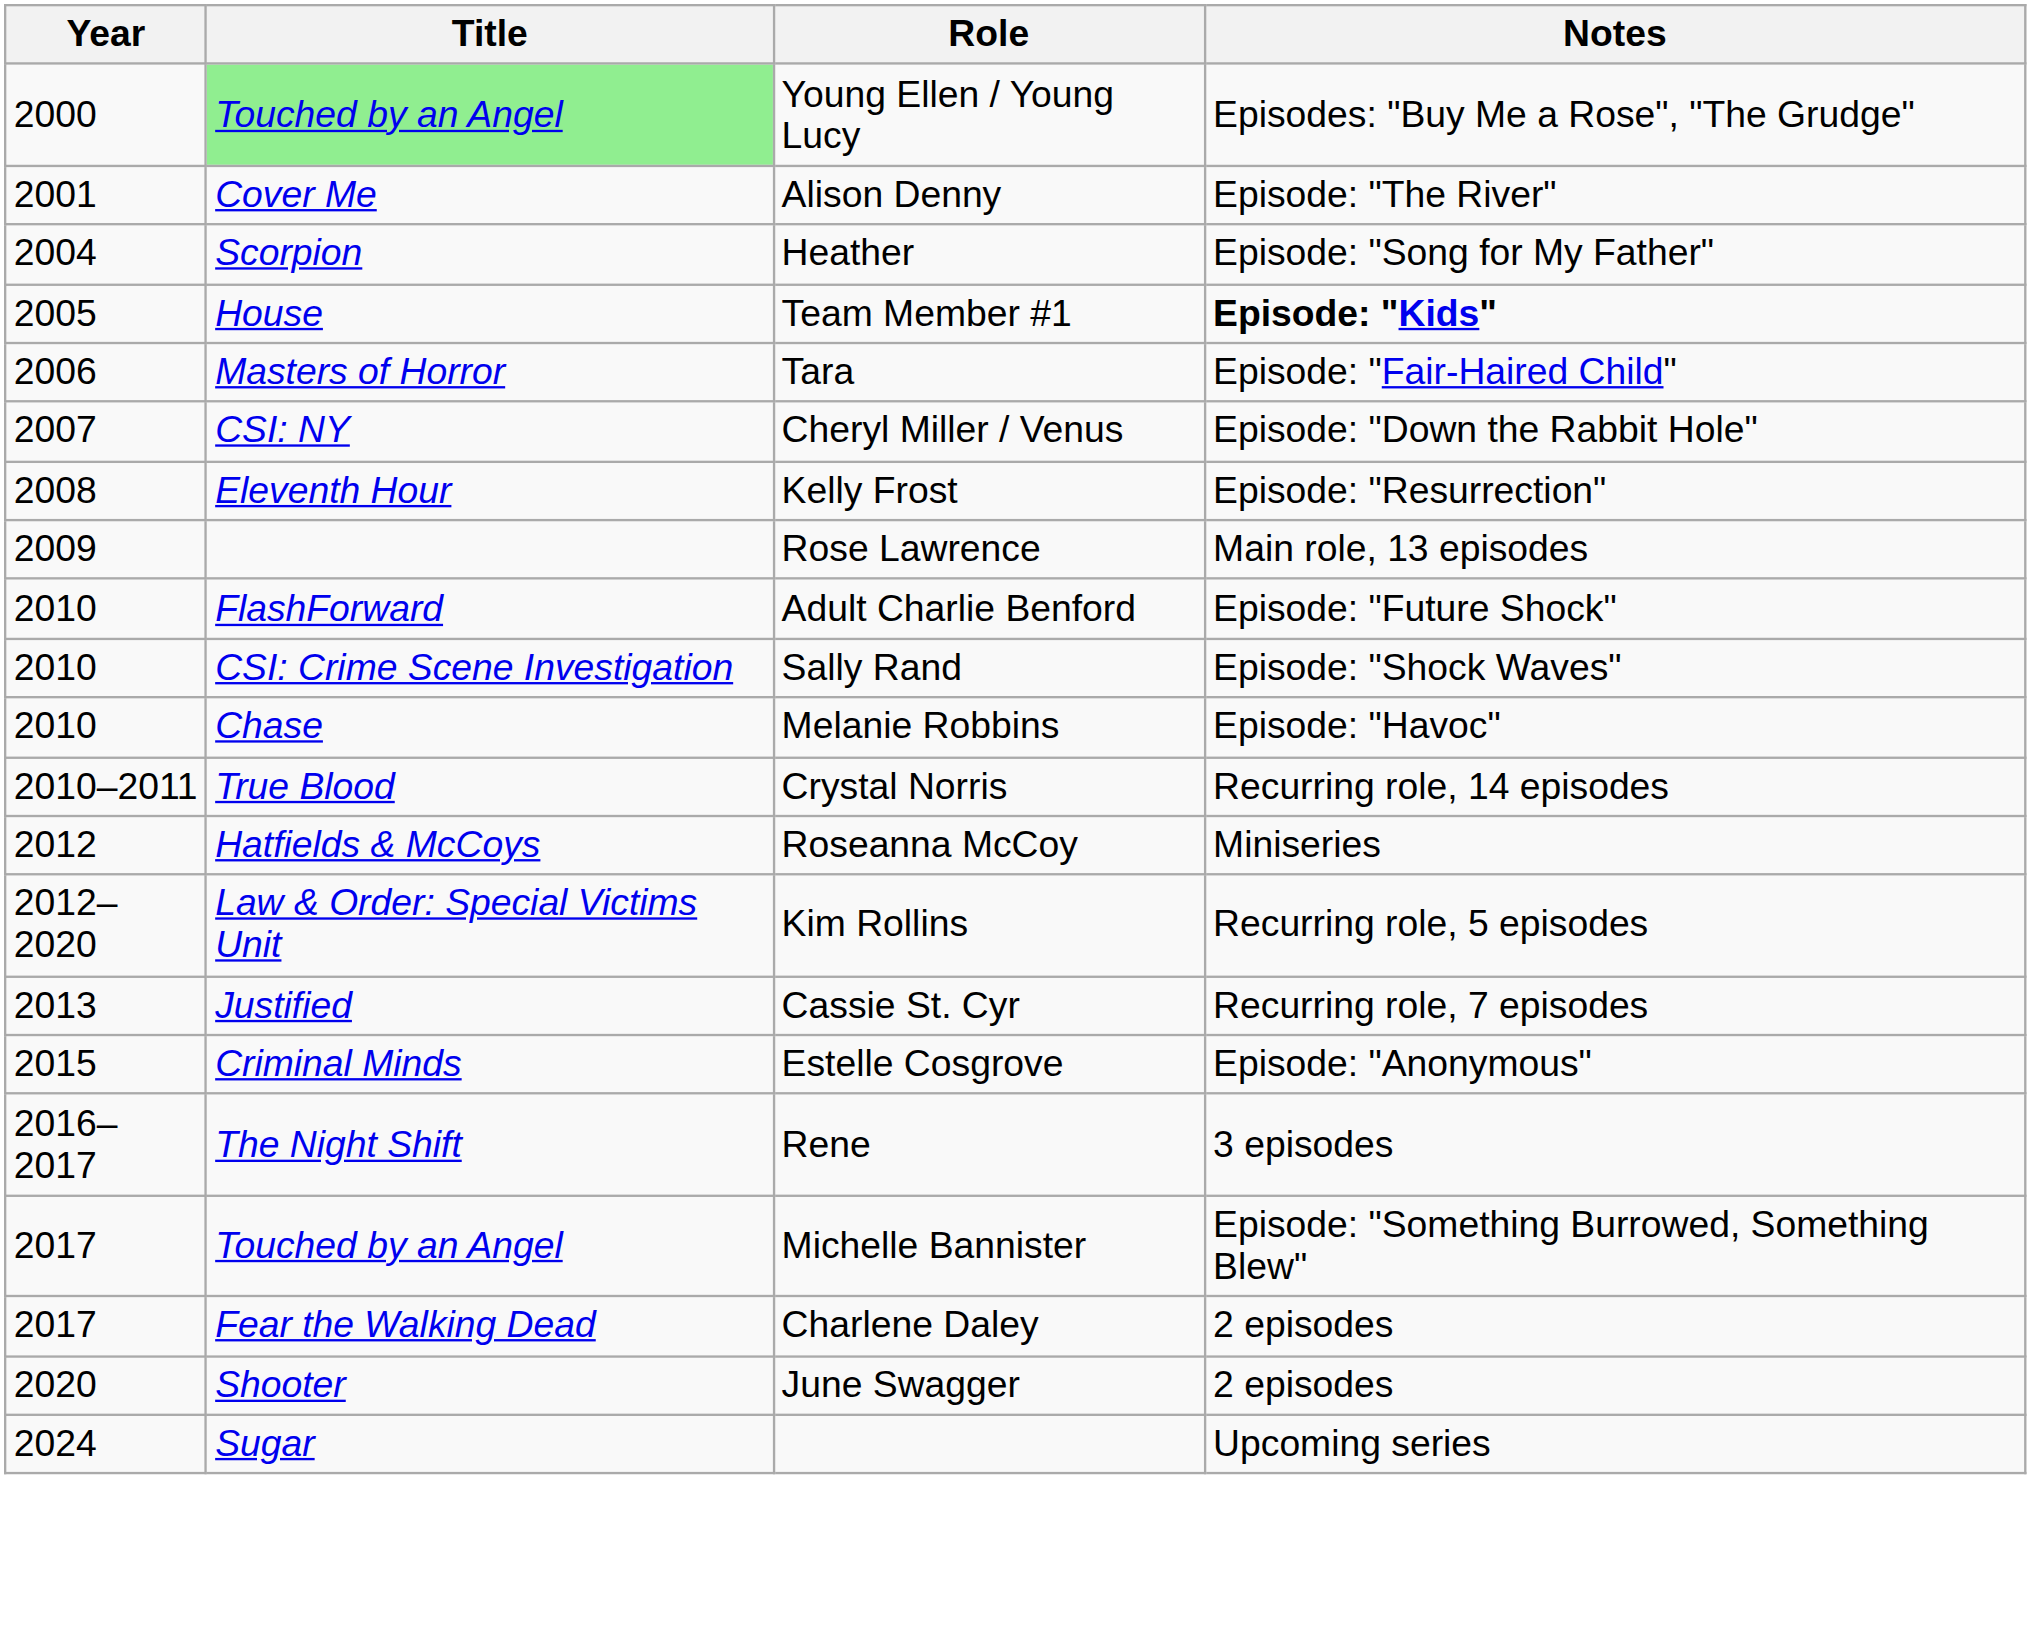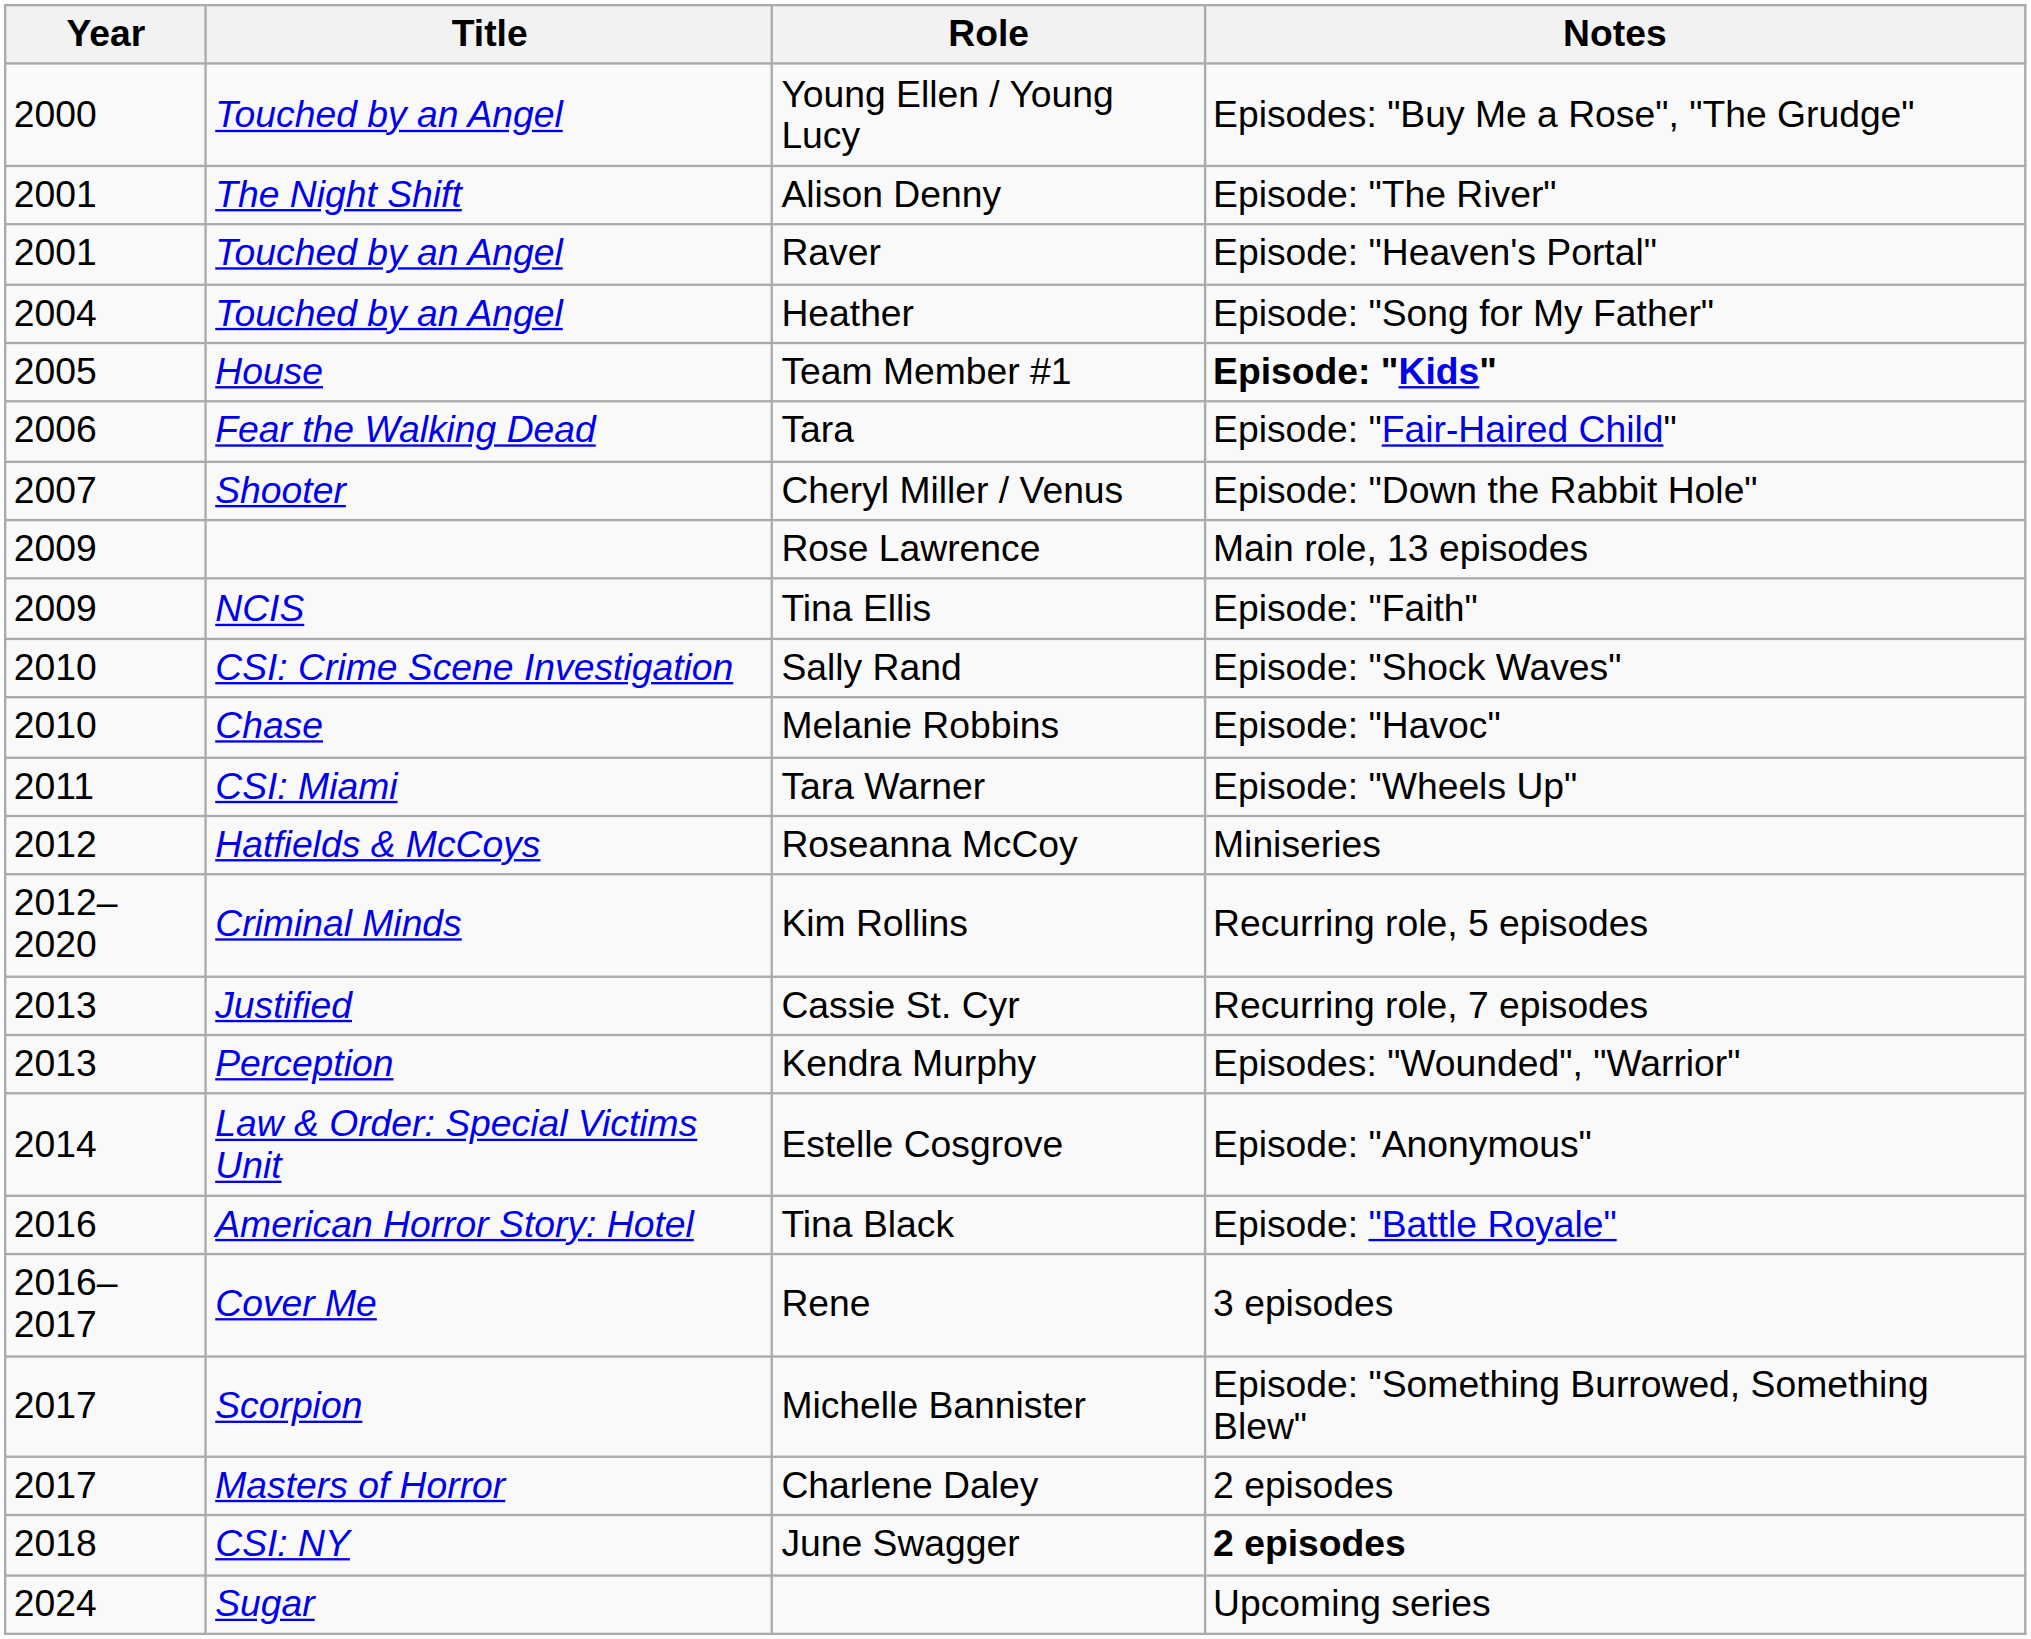 <table class="wikitable sortable">
 <tr>
 <th>Year</th>
 <th>Title</th>
 <th>Role</th>
 <th class="unsortable">Notes</th>
 </tr>
 <tr>
 <td>2000</td>
-<td style="background: lightgreen;"><em><a href='#'>Touched by an Angel</a></em></td>
+<td><em><a href='#'>Touched by an Angel</a></em></td>
 <td>Young Ellen / Young Lucy</td>
 <td>Episodes: "Buy Me a Rose", "The Grudge"</td>
 </tr>
 <tr>
 <td>2001</td>
-<td><em><a href='#'>Cover Me</a></em></td>
+<td><em><a href='#'>The Night Shift</a></em></td>
 <td>Alison Denny</td>
 <td>Episode: "The River"</td>
 </tr>
 <tr>
+<td>2001</td>
+<td><em><a href='#'>Touched by an Angel</a></em></td>
+<td>Raver</td>
+<td>Episode: "Heaven's Portal"</td>
+</tr>
+<tr>
 <td>2004</td>
-<td><em><a href='#'>Scorpion</a></em></td>
+<td><em><a href='#'>Touched by an Angel</a></em></td>
 <td>Heather</td>
 <td>Episode: "Song for My Father"</td>
 </tr>
 <tr>
 <td>2005</td>
 <td><em><a href='#'>House</a></em></td>
 <td>Team Member #1</td>
 <td><strong>Episode: "<a href='#'>Kids</a>"</strong></td>
 </tr>
 <tr>
 <td>2006</td>
-<td><em><a href='#'>Masters of Horror</a></em></td>
+<td><em><a href='#'>Fear the Walking Dead</a></em></td>
 <td>Tara</td>
 <td>Episode: "<a href='#'>Fair-Haired Child</a>"</td>
 </tr>
 <tr>
 <td>2007</td>
-<td><em><a href='#'>CSI: NY</a></em></td>
+<td><em><a href='#'>Shooter</a></em></td>
 <td>Cheryl Miller / Venus</td>
 <td>Episode: "Down the Rabbit Hole"</td>
-</tr>
-<tr>
-<td>2008</td>
-<td><em><a href='#'>Eleventh Hour</a></em></td>
-<td>Kelly Frost</td>
-<td>Episode: "Resurrection"</td>
 </tr>
 <tr>
 <td>2009</td>
 <td><em></em></td>
 <td>Rose Lawrence</td>
 <td>Main role, 13 episodes</td>
 </tr>
 <tr>
-<td>2010</td>
-<td><em><a href='#'>FlashForward</a></em></td>
-<td>Adult Charlie Benford</td>
-<td>Episode: "Future Shock"</td>
+<td>2009</td>
+<td><em><a href='#'>NCIS</a></em></td>
+<td>Tina Ellis</td>
+<td>Episode: "Faith"</td>
 </tr>
 <tr>
 <td>2010</td>
 <td><em><a href='#'>CSI: Crime Scene Investigation</a></em></td>
 <td>Sally Rand</td>
 <td>Episode: "Shock Waves"</td>
 </tr>
 <tr>
 <td>2010</td>
 <td><em><a href='#'>Chase</a></em></td>
 <td>Melanie Robbins</td>
 <td>Episode: "Havoc"</td>
 </tr>
 <tr>
-<td>2010–2011</td>
-<td><em><a href='#'>True Blood</a></em></td>
-<td>Crystal Norris</td>
-<td>Recurring role, 14 episodes</td>
+<td>2011</td>
+<td><em><a href='#'>CSI: Miami</a></em></td>
+<td>Tara Warner</td>
+<td>Episode: "Wheels Up"</td>
 </tr>
 <tr>
 <td>2012</td>
 <td><em><a href='#'>Hatfields & McCoys</a></em></td>
 <td>Roseanna McCoy</td>
 <td>Miniseries</td>
 </tr>
 <tr>
 <td>2012–2020</td>
-<td><em><a href='#'>Law & Order: Special Victims Unit</a></em></td>
+<td><em><a href='#'>Criminal Minds</a></em></td>
 <td>Kim Rollins</td>
 <td>Recurring role, 5 episodes</td>
 </tr>
 <tr>
 <td>2013</td>
 <td><em><a href='#'>Justified</a></em></td>
 <td>Cassie St. Cyr</td>
 <td>Recurring role, 7 episodes</td>
 </tr>
 <tr>
-<td>2015</td>
-<td><em><a href='#'>Criminal Minds</a></em></td>
+<td>2013</td>
+<td><em><a href='#'>Perception</a></em></td>
+<td>Kendra Murphy</td>
+<td>Episodes: "Wounded", "Warrior"</td>
+</tr>
+<tr>
+<td>2014</td>
+<td><em><a href='#'>Law & Order: Special Victims Unit</a></em></td>
 <td>Estelle Cosgrove</td>
 <td>Episode: "Anonymous"</td>
 </tr>
 <tr>
+<td>2016</td>
+<td><em><a href='#'>American Horror Story: Hotel</a></em></td>
+<td>Tina Black</td>
+<td>Episode: <a href='#'>"Battle Royale"</a></td>
+</tr>
+<tr>
 <td>2016–2017</td>
-<td><em><a href='#'>The Night Shift</a></em></td>
+<td><em><a href='#'>Cover Me</a></em></td>
 <td>Rene</td>
 <td>3 episodes</td>
 </tr>
 <tr>
 <td>2017</td>
-<td><em><a href='#'>Touched by an Angel</a></em></td>
+<td><em><a href='#'>Scorpion</a></em></td>
 <td>Michelle Bannister</td>
 <td>Episode: "Something Burrowed, Something Blew"</td>
 </tr>
 <tr>
 <td>2017</td>
-<td><em><a href='#'>Fear the Walking Dead</a></em></td>
+<td><em><a href='#'>Masters of Horror</a></em></td>
 <td>Charlene Daley</td>
 <td>2 episodes</td>
 </tr>
 <tr>
-<td>2020</td>
-<td><em><a href='#'>Shooter</a></em></td>
+<td>2018</td>
+<td><em><a href='#'>CSI: NY</a></em></td>
 <td>June Swagger</td>
-<td>2 episodes</td>
+<td><strong>2 episodes</strong></td>
 </tr>
 <tr>
 <td>2024</td>
 <td><em><a href='#'>Sugar</a></em></td>
 <td></td>
 <td>Upcoming series</td>
 </tr>
 </table>
